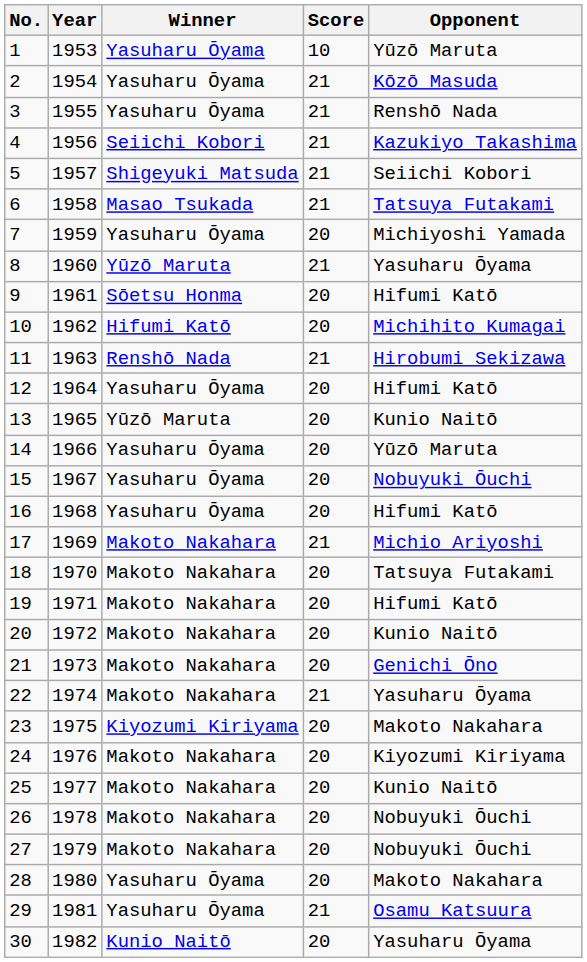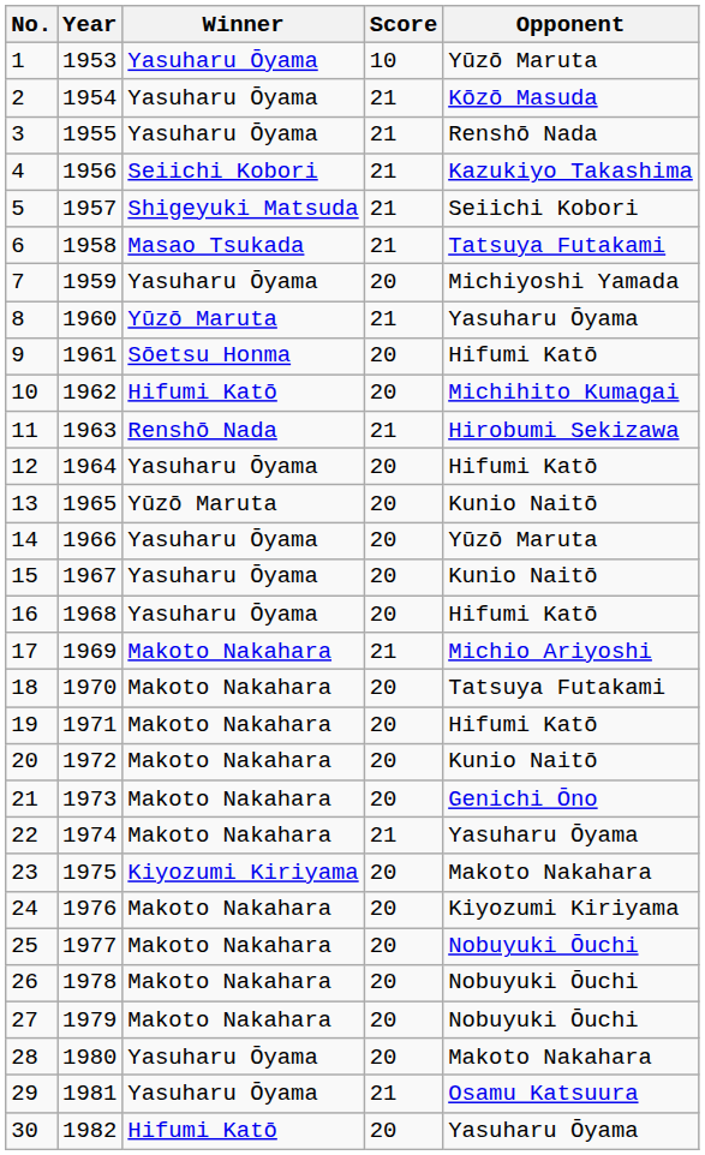 <table class="wikitable">
 <tr>
 <th>No.</th>
 <th>Year</th>
 <th>Winner</th>
 <th>Score</th>
 <th>Opponent</th>
 </tr>
 <tr>
 <td>1</td>
 <td>1953</td>
 <td><a href='#'>Yasuharu Ōyama</a></td>
 <td>10</td>
 <td>Yūzō Maruta</td>
 </tr>
 <tr>
 <td>2</td>
 <td>1954</td>
 <td>Yasuharu Ōyama</td>
 <td>21</td>
 <td><a href='#'>Kōzō Masuda</a></td>
 </tr>
 <tr>
 <td>3</td>
 <td>1955</td>
 <td>Yasuharu Ōyama</td>
 <td>21</td>
 <td>Renshō Nada</td>
 </tr>
 <tr>
 <td>4</td>
 <td>1956</td>
 <td><a href='#'>Seiichi Kobori</a></td>
 <td>21</td>
 <td><a href='#'>Kazukiyo Takashima</a></td>
 </tr>
 <tr>
 <td>5</td>
 <td>1957</td>
 <td><a href='#'>Shigeyuki Matsuda</a></td>
 <td>21</td>
 <td>Seiichi Kobori</td>
 </tr>
 <tr>
 <td>6</td>
 <td>1958</td>
 <td><a href='#'>Masao Tsukada</a></td>
 <td>21</td>
 <td><a href='#'>Tatsuya Futakami</a></td>
 </tr>
 <tr>
 <td>7</td>
 <td>1959</td>
 <td>Yasuharu Ōyama</td>
 <td>20</td>
 <td>Michiyoshi Yamada</td>
 </tr>
 <tr>
 <td>8</td>
 <td>1960</td>
 <td><a href='#'>Yūzō Maruta</a></td>
 <td>21</td>
 <td>Yasuharu Ōyama</td>
 </tr>
 <tr>
 <td>9</td>
 <td>1961</td>
 <td><a href='#'>Sōetsu Honma</a></td>
 <td>20</td>
 <td>Hifumi Katō</td>
 </tr>
 <tr>
 <td>10</td>
 <td>1962</td>
 <td><a href='#'>Hifumi Katō</a></td>
 <td>20</td>
 <td><a href='#'>Michihito Kumagai</a></td>
 </tr>
 <tr>
 <td>11</td>
 <td>1963</td>
 <td><a href='#'>Renshō Nada</a></td>
 <td>21</td>
 <td><a href='#'>Hirobumi Sekizawa</a></td>
 </tr>
 <tr>
 <td>12</td>
 <td>1964</td>
 <td>Yasuharu Ōyama</td>
 <td>20</td>
 <td>Hifumi Katō</td>
 </tr>
 <tr>
 <td>13</td>
 <td>1965</td>
 <td>Yūzō Maruta</td>
 <td>20</td>
 <td>Kunio Naitō</td>
 </tr>
 <tr>
 <td>14</td>
 <td>1966</td>
 <td>Yasuharu Ōyama</td>
 <td>20</td>
 <td>Yūzō Maruta</td>
 </tr>
 <tr>
 <td>15</td>
 <td>1967</td>
 <td>Yasuharu Ōyama</td>
 <td>20</td>
-<td><a href='#'>Nobuyuki Ōuchi</a></td>
+<td>Kunio Naitō</td>
 </tr>
 <tr>
 <td>16</td>
 <td>1968</td>
 <td>Yasuharu Ōyama</td>
 <td>20</td>
 <td>Hifumi Katō</td>
 </tr>
 <tr>
 <td>17</td>
 <td>1969</td>
 <td><a href='#'>Makoto Nakahara</a></td>
 <td>21</td>
 <td><a href='#'>Michio Ariyoshi</a></td>
 </tr>
 <tr>
 <td>18</td>
 <td>1970</td>
 <td>Makoto Nakahara</td>
 <td>20</td>
 <td>Tatsuya Futakami</td>
 </tr>
 <tr>
 <td>19</td>
 <td>1971</td>
 <td>Makoto Nakahara</td>
 <td>20</td>
 <td>Hifumi Katō</td>
 </tr>
 <tr>
 <td>20</td>
 <td>1972</td>
 <td>Makoto Nakahara</td>
 <td>20</td>
 <td>Kunio Naitō</td>
 </tr>
 <tr>
 <td>21</td>
 <td>1973</td>
 <td>Makoto Nakahara</td>
 <td>20</td>
 <td><a href='#'>Genichi Ōno</a></td>
 </tr>
 <tr>
 <td>22</td>
 <td>1974</td>
 <td>Makoto Nakahara</td>
 <td>21</td>
 <td>Yasuharu Ōyama</td>
 </tr>
 <tr>
 <td>23</td>
 <td>1975</td>
 <td><a href='#'>Kiyozumi Kiriyama</a></td>
 <td>20</td>
 <td>Makoto Nakahara</td>
 </tr>
 <tr>
 <td>24</td>
 <td>1976</td>
 <td>Makoto Nakahara</td>
 <td>20</td>
 <td>Kiyozumi Kiriyama</td>
 </tr>
 <tr>
 <td>25</td>
 <td>1977</td>
 <td>Makoto Nakahara</td>
 <td>20</td>
-<td>Kunio Naitō</td>
+<td><a href='#'>Nobuyuki Ōuchi</a></td>
 </tr>
 <tr>
 <td>26</td>
 <td>1978</td>
 <td>Makoto Nakahara</td>
 <td>20</td>
 <td>Nobuyuki Ōuchi</td>
 </tr>
 <tr>
 <td>27</td>
 <td>1979</td>
 <td>Makoto Nakahara</td>
 <td>20</td>
 <td>Nobuyuki Ōuchi</td>
 </tr>
 <tr>
 <td>28</td>
 <td>1980</td>
 <td>Yasuharu Ōyama</td>
 <td>20</td>
 <td>Makoto Nakahara</td>
 </tr>
 <tr>
 <td>29</td>
 <td>1981</td>
 <td>Yasuharu Ōyama</td>
 <td>21</td>
 <td><a href='#'>Osamu Katsuura</a></td>
 </tr>
 <tr>
 <td>30</td>
 <td>1982</td>
-<td><a href='#'>Kunio Naitō</a></td>
+<td><a href='#'>Hifumi Katō</a></td>
 <td>20</td>
 <td>Yasuharu Ōyama</td>
 </tr>
 </table>
